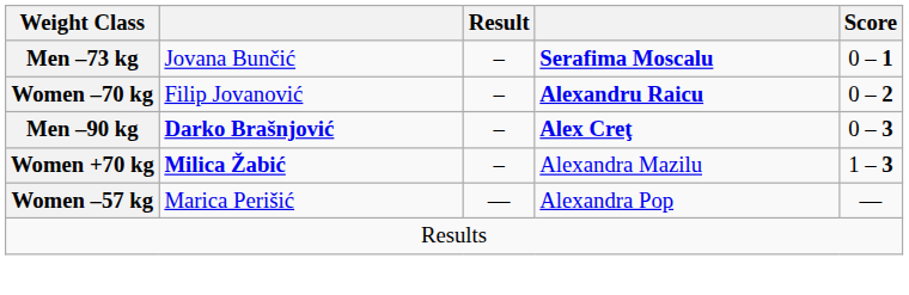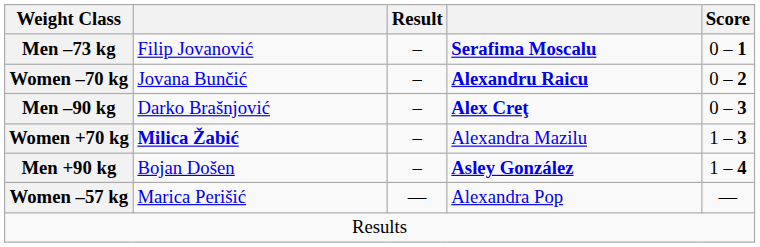 <table class="wikitable">
 <tr>
 <th>Weight Class</th>
 <th style="width:210px;"></th>
 <th>Result</th>
 <th style="width:210px;"></th>
 <th>Score</th>
 </tr>
 <tr>
 <th>Men –73 kg</th>
-<td><a href='#'>Jovana Bunčić</a></td>
+<td><a href='#'>Filip Jovanović</a></td>
 <td align=center> – <strong></strong></td>
 <td><strong><a href='#'>Serafima Moscalu</a></strong></td>
 <td align=center>0 – <strong>1</strong></td>
 </tr>
 <tr>
 <th>Women –70 kg</th>
-<td><a href='#'>Filip Jovanović</a></td>
+<td><a href='#'>Jovana Bunčić</a></td>
 <td align=center> – <strong></strong></td>
 <td><strong><a href='#'>Alexandru Raicu</a></strong></td>
 <td align=center>0 – <strong>2</strong></td>
 </tr>
 <tr>
 <th>Men –90 kg</th>
-<td><strong><a href='#'>Darko Brašnjović</a></strong></td>
+<td><a href='#'>Darko Brašnjović</a></td>
 <td align=center> – <strong></strong></td>
 <td><strong><a href='#'>Alex Creţ</a></strong></td>
 <td align=center>0 – <strong>3</strong></td>
 </tr>
 <tr>
 <th>Women +70 kg</th>
 <td><strong><a href='#'>Milica Žabić</a></strong></td>
 <td align=center><strong></strong> – </td>
 <td><a href='#'>Alexandra Mazilu</a></td>
 <td align=center>1 – <strong>3</strong></td>
 </tr>
 <tr>
+<th>Men +90 kg</th>
+<td><a href='#'>Bojan Došen</a></td>
+<td align=center> – <strong></strong></td>
+<td><strong><a href='#'>Asley González</a></strong></td>
+<td align=center>1 – <strong>4</strong></td>
+</tr>
+<tr>
 <th>Women –57 kg</th>
 <td><a href='#'>Marica Perišić</a></td>
 <td align=center>—</td>
 <td><a href='#'>Alexandra Pop</a></td>
 <td align=center>—</td>
 </tr>
 <tr>
 <td align=center colspan=5>Results</td>
 </tr>
 </table>
